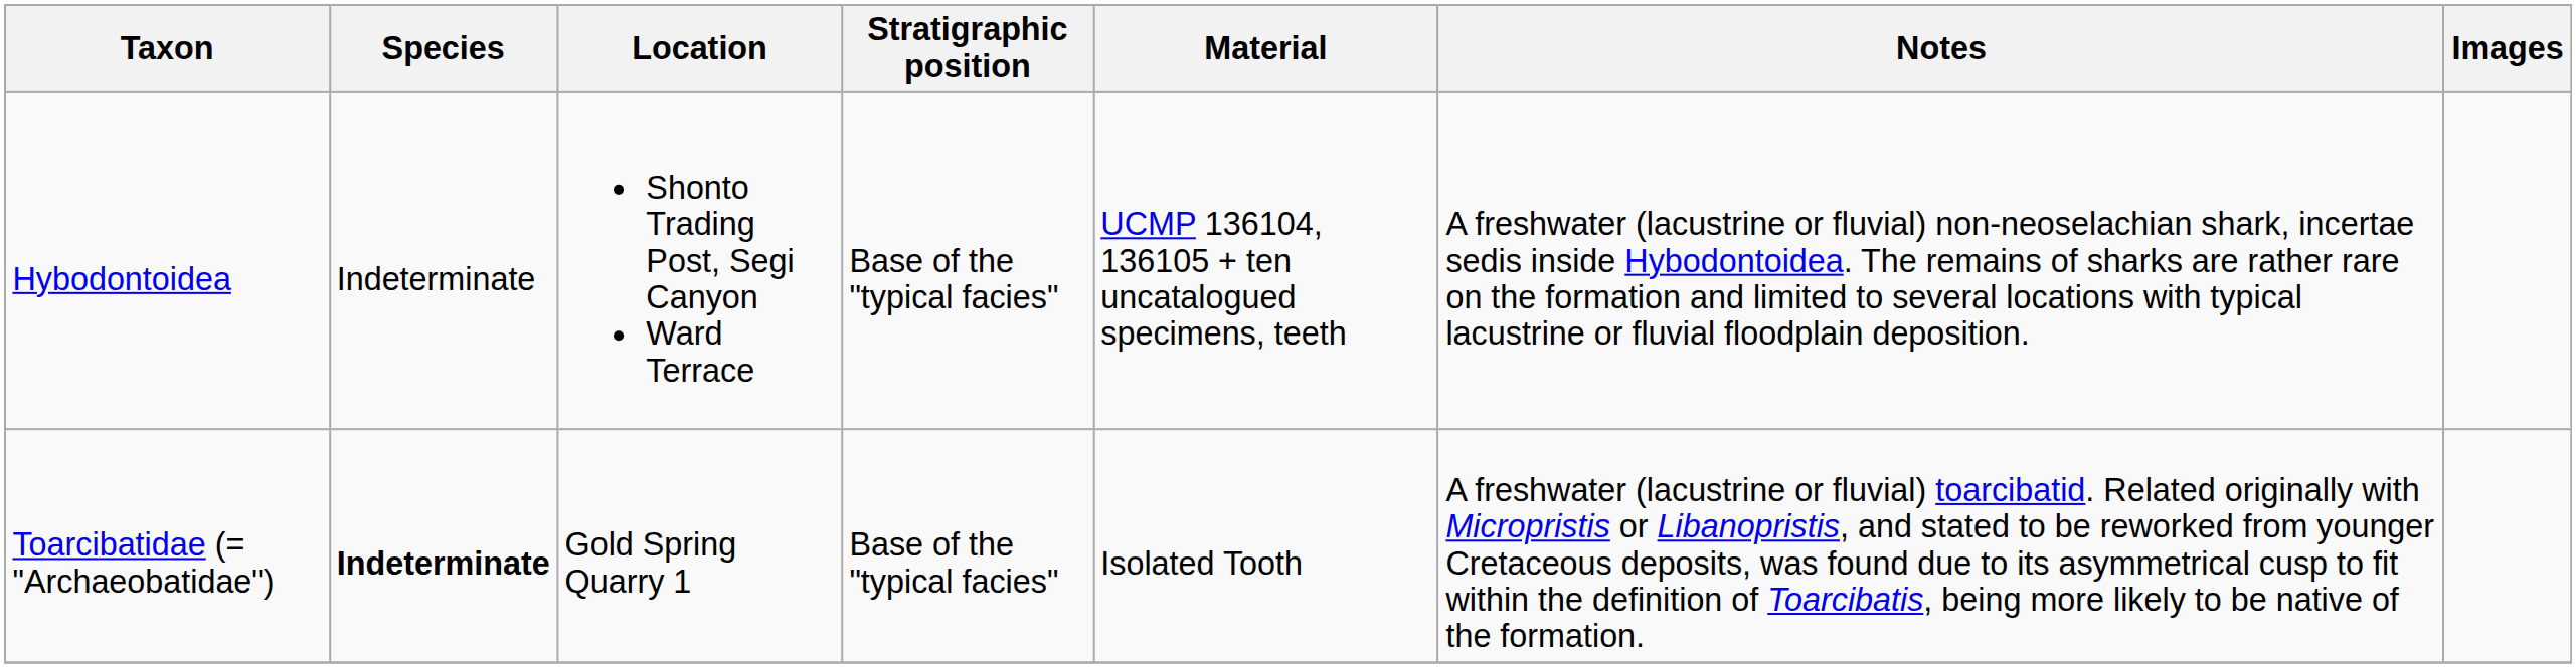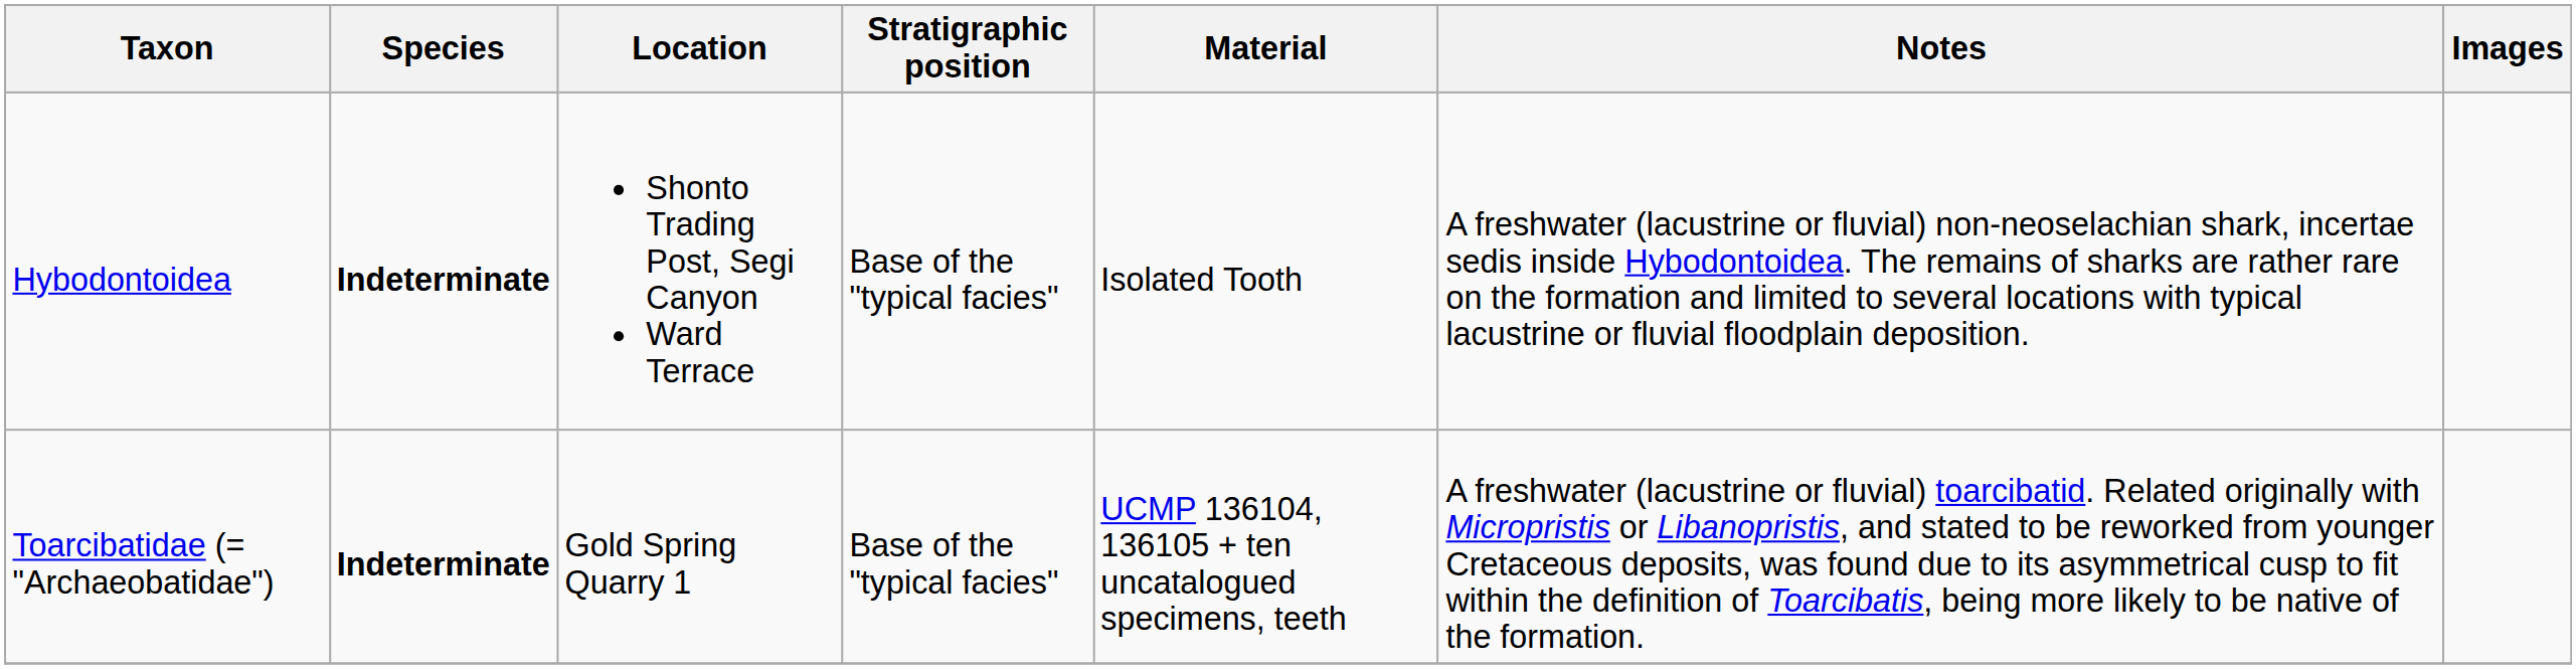 <table class="wikitable" align="center" width="100%">
 <tr>
 <th>Taxon</th>
 <th>Species</th>
 <th>Location</th>
 <th>Stratigraphic position</th>
 <th>Material</th>
 <th>Notes</th>
 <th>Images</th>
 </tr>
 <tr>
 <td><br><a href='#'>Hybodontoidea</a></td>
-<td><br>Indeterminate</td>
+<td><strong><br>Indeterminate</strong></td>
 <td><br><ul><li>Shonto Trading Post, Segi Canyon</li><li>Ward Terrace</li></ul></td>
 <td><br>Base of the "typical facies"</td>
-<td><br><a href='#'>UCMP</a> 136104, 136105 + ten uncatalogued specimens, teeth</td>
+<td><br>Isolated Tooth</td>
 <td><br>A freshwater (lacustrine or fluvial) non-neoselachian shark, incertae sedis inside <a href='#'>Hybodontoidea</a>. The remains of sharks are rather rare on the formation and limited to several locations with typical lacustrine or fluvial floodplain deposition.</td>
 <td></td>
 </tr>
 <tr>
 <td><br><a href='#'>Toarcibatidae</a> (= "Archaeobatidae")</td>
 <td><strong><br>Indeterminate</strong></td>
 <td><br>Gold Spring Quarry 1</td>
 <td><br>Base of the "typical facies"</td>
-<td><br>Isolated Tooth</td>
+<td><br><a href='#'>UCMP</a> 136104, 136105 + ten uncatalogued specimens, teeth</td>
 <td><br>A freshwater (lacustrine or fluvial) <a href='#'>toarcibatid</a>. Related originally with <em><a href='#'>Micropristis</a></em> or <em><a href='#'>Libanopristis</a></em>, and stated to be reworked from younger Cretaceous deposits, was found due to its asymmetrical cusp to fit within the definition of <em><a href='#'>Toarcibatis</a></em>, being more likely to be native of the formation.</td>
 <td></td>
 </tr>
 <tr>
 </tr>
 </table>
